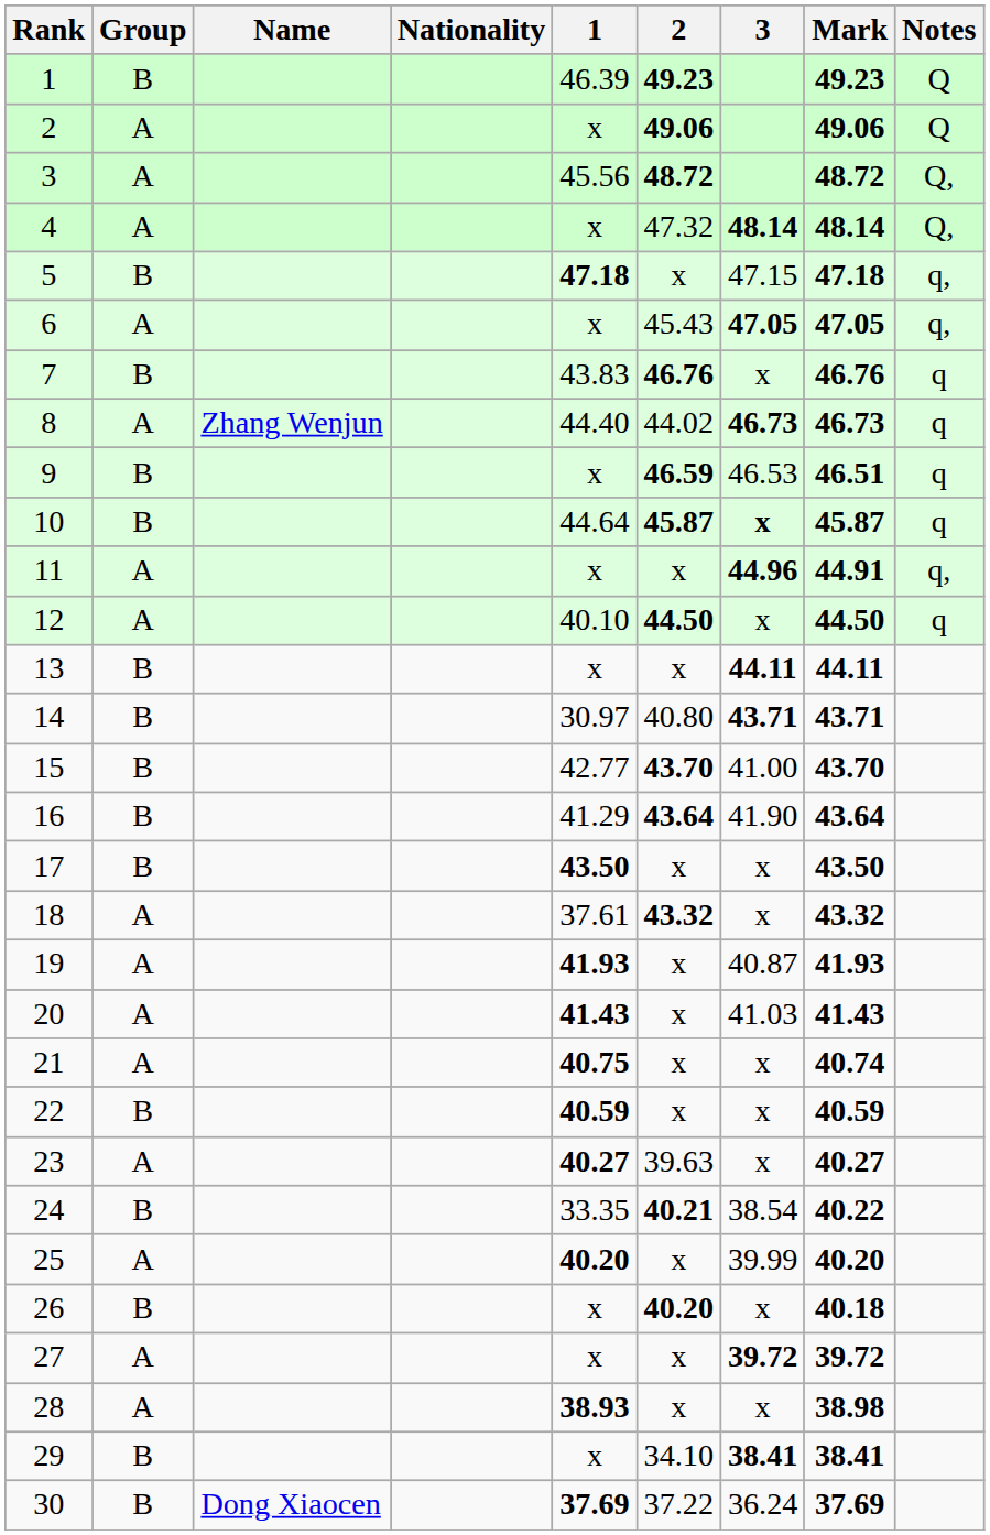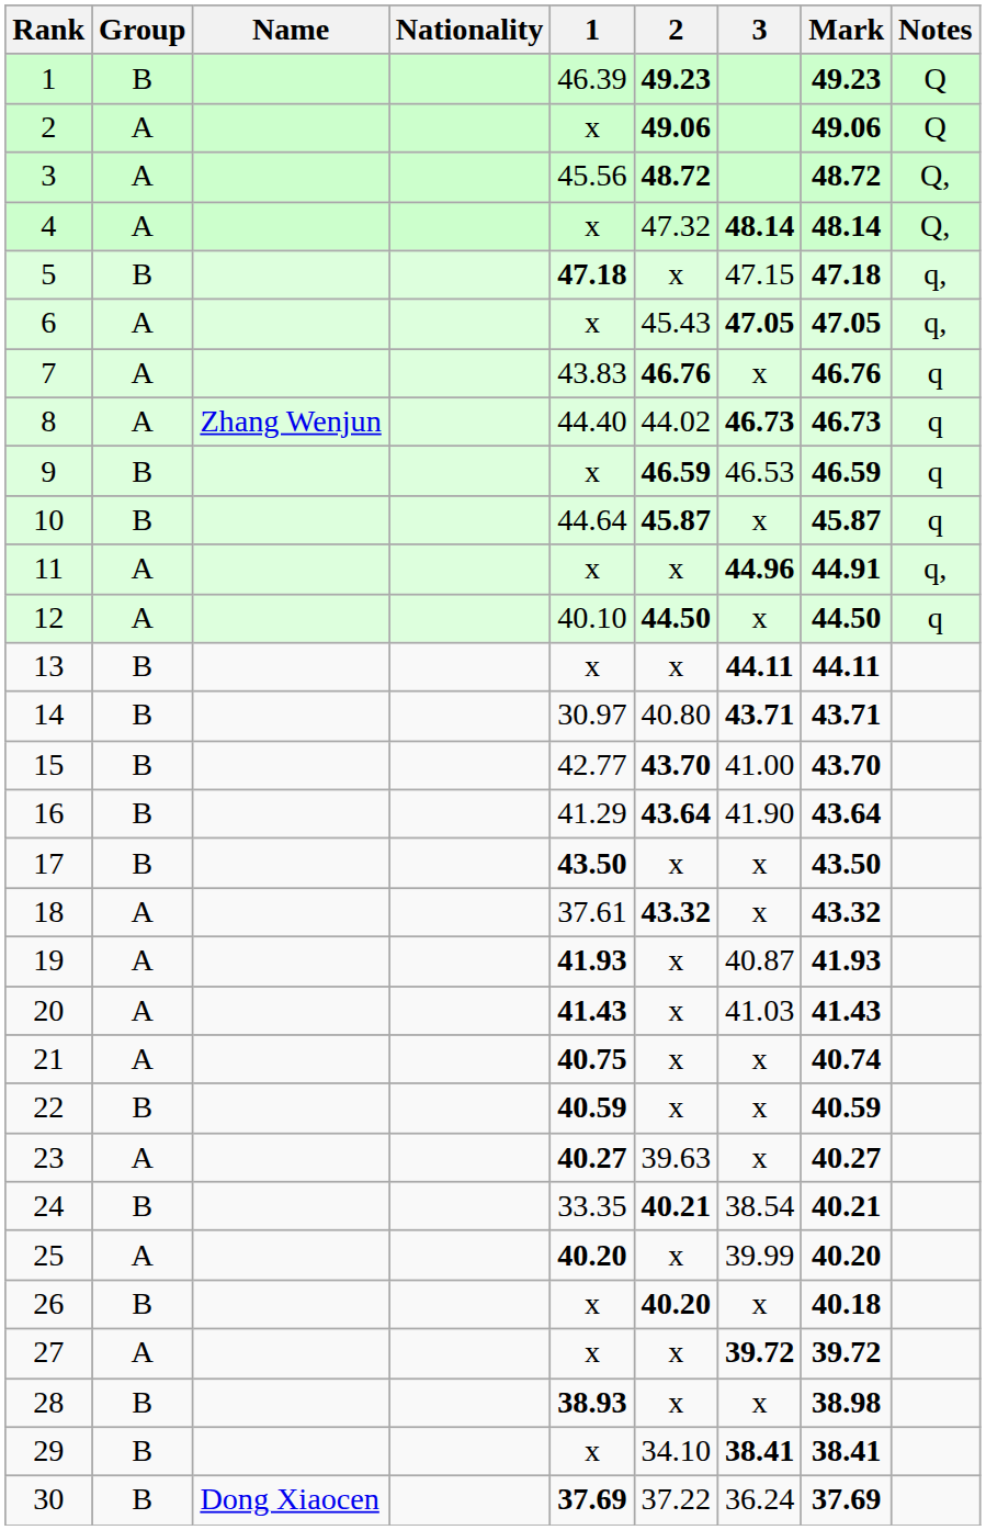 <table class="wikitable sortable" style="text-align:center">
 <tr>
 <th>Rank</th>
 <th>Group</th>
 <th>Name</th>
 <th>Nationality</th>
 <th>1</th>
 <th>2</th>
 <th>3</th>
 <th>Mark</th>
 <th>Notes</th>
 </tr>
 <tr bgcolor=ccffcc>
 <td>1</td>
 <td>B</td>
 <td align=left></td>
 <td align=left></td>
 <td>46.39</td>
 <td><strong>49.23</strong></td>
 <td></td>
 <td><strong>49.23</strong></td>
 <td>Q</td>
 </tr>
 <tr bgcolor=ccffcc>
 <td>2</td>
 <td>A</td>
 <td align=left></td>
 <td align=left></td>
 <td>x</td>
 <td><strong>49.06</strong></td>
 <td></td>
 <td><strong>49.06</strong></td>
 <td>Q</td>
 </tr>
 <tr bgcolor=ccffcc>
 <td>3</td>
 <td>A</td>
 <td align=left></td>
 <td align=left></td>
 <td>45.56</td>
 <td><strong>48.72</strong></td>
 <td></td>
 <td><strong>48.72</strong></td>
 <td>Q, </td>
 </tr>
 <tr bgcolor=ccffcc>
 <td>4</td>
 <td>A</td>
 <td align=left></td>
 <td align=left></td>
 <td>x</td>
 <td>47.32</td>
 <td><strong>48.14</strong></td>
 <td><strong>48.14</strong></td>
 <td>Q, </td>
 </tr>
 <tr bgcolor=ddffdd>
 <td>5</td>
 <td>B</td>
 <td align=left></td>
 <td align=left></td>
 <td><strong>47.18</strong></td>
 <td>x</td>
 <td>47.15</td>
 <td><strong>47.18</strong></td>
 <td>q, </td>
 </tr>
 <tr bgcolor=ddffdd>
 <td>6</td>
 <td>A</td>
 <td align=left></td>
 <td align=left></td>
 <td>x</td>
 <td>45.43</td>
 <td><strong>47.05</strong></td>
 <td><strong>47.05</strong></td>
 <td>q, </td>
 </tr>
 <tr bgcolor=ddffdd>
 <td>7</td>
-<td>B</td>
+<td>A</td>
 <td align=left></td>
 <td align=left></td>
 <td>43.83</td>
 <td><strong>46.76</strong></td>
 <td>x</td>
 <td><strong>46.76</strong></td>
 <td>q</td>
 </tr>
 <tr bgcolor=ddffdd>
 <td>8</td>
 <td>A</td>
 <td align=left><a href='#'>Zhang Wenjun</a></td>
 <td align=left></td>
 <td>44.40</td>
 <td>44.02</td>
 <td><strong>46.73</strong></td>
 <td><strong>46.73</strong></td>
 <td>q</td>
 </tr>
 <tr bgcolor=ddffdd>
 <td>9</td>
 <td>B</td>
 <td align=left></td>
 <td align=left></td>
 <td>x</td>
 <td><strong>46.59</strong></td>
 <td>46.53</td>
-<td><strong>46.51</strong></td>
+<td><strong>46.59</strong></td>
 <td>q</td>
 </tr>
 <tr bgcolor=ddffdd>
 <td>10</td>
 <td>B</td>
 <td align=left></td>
 <td align=left></td>
 <td>44.64</td>
 <td><strong>45.87</strong></td>
-<td><strong>x</strong></td>
+<td>x</td>
 <td><strong>45.87</strong></td>
 <td>q</td>
 </tr>
 <tr bgcolor=ddffdd>
 <td>11</td>
 <td>A</td>
 <td align=left></td>
 <td align=left></td>
 <td>x</td>
 <td>x</td>
 <td><strong>44.96</strong></td>
 <td><strong>44.91</strong></td>
 <td>q, </td>
 </tr>
 <tr bgcolor=ddffdd>
 <td>12</td>
 <td>A</td>
 <td align=left></td>
 <td align=left></td>
 <td>40.10</td>
 <td><strong>44.50</strong></td>
 <td>x</td>
 <td><strong>44.50</strong></td>
 <td>q</td>
 </tr>
 <tr>
 <td>13</td>
 <td>B</td>
 <td align=left></td>
 <td align=left></td>
 <td>x</td>
 <td>x</td>
 <td><strong>44.11</strong></td>
 <td><strong>44.11</strong></td>
 <td></td>
 </tr>
 <tr>
 <td>14</td>
 <td>B</td>
 <td align=left></td>
 <td align=left></td>
 <td>30.97</td>
 <td>40.80</td>
 <td><strong>43.71</strong></td>
 <td><strong>43.71</strong></td>
 <td></td>
 </tr>
 <tr>
 <td>15</td>
 <td>B</td>
 <td align=left></td>
 <td align=left></td>
 <td>42.77</td>
 <td><strong>43.70</strong></td>
 <td>41.00</td>
 <td><strong>43.70</strong></td>
 <td></td>
 </tr>
 <tr>
 <td>16</td>
 <td>B</td>
 <td align=left></td>
 <td align=left></td>
 <td>41.29</td>
 <td><strong>43.64</strong></td>
 <td>41.90</td>
 <td><strong>43.64</strong></td>
 <td></td>
 </tr>
 <tr>
 <td>17</td>
 <td>B</td>
 <td align=left></td>
 <td align=left></td>
 <td><strong>43.50</strong></td>
 <td>x</td>
 <td>x</td>
 <td><strong>43.50</strong></td>
 <td></td>
 </tr>
 <tr>
 <td>18</td>
 <td>A</td>
 <td align=left></td>
 <td align=left></td>
 <td>37.61</td>
 <td><strong>43.32</strong></td>
 <td>x</td>
 <td><strong>43.32</strong></td>
 <td></td>
 </tr>
 <tr>
 <td>19</td>
 <td>A</td>
 <td align=left></td>
 <td align=left></td>
 <td><strong>41.93</strong></td>
 <td>x</td>
 <td>40.87</td>
 <td><strong>41.93</strong></td>
 <td></td>
 </tr>
 <tr>
 <td>20</td>
 <td>A</td>
 <td align=left></td>
 <td align=left></td>
 <td><strong>41.43</strong></td>
 <td>x</td>
 <td>41.03</td>
 <td><strong>41.43</strong></td>
 <td></td>
 </tr>
 <tr>
 <td>21</td>
 <td>A</td>
 <td align=left></td>
 <td align=left></td>
 <td><strong>40.75</strong></td>
 <td>x</td>
 <td>x</td>
 <td><strong>40.74</strong></td>
 <td></td>
 </tr>
 <tr>
 <td>22</td>
 <td>B</td>
 <td align=left></td>
 <td align=left></td>
 <td><strong>40.59</strong></td>
 <td>x</td>
 <td>x</td>
 <td><strong>40.59</strong></td>
 <td></td>
 </tr>
 <tr>
 <td>23</td>
 <td>A</td>
 <td align=left></td>
 <td align=left></td>
 <td><strong>40.27</strong></td>
 <td>39.63</td>
 <td>x</td>
 <td><strong>40.27</strong></td>
 <td></td>
 </tr>
 <tr>
 <td>24</td>
 <td>B</td>
 <td align=left></td>
 <td align=left></td>
 <td>33.35</td>
 <td><strong>40.21</strong></td>
 <td>38.54</td>
-<td><strong>40.22</strong></td>
+<td><strong>40.21</strong></td>
 <td></td>
 </tr>
 <tr>
 <td>25</td>
 <td>A</td>
 <td align=left></td>
 <td align=left></td>
 <td><strong>40.20</strong></td>
 <td>x</td>
 <td>39.99</td>
 <td><strong>40.20</strong></td>
 <td></td>
 </tr>
 <tr>
 <td>26</td>
 <td>B</td>
 <td align=left></td>
 <td align=left></td>
 <td>x</td>
 <td><strong>40.20</strong></td>
 <td>x</td>
 <td><strong>40.18</strong></td>
 <td></td>
 </tr>
 <tr>
 <td>27</td>
 <td>A</td>
 <td align=left></td>
 <td align=left></td>
 <td>x</td>
 <td>x</td>
 <td><strong>39.72</strong></td>
 <td><strong>39.72</strong></td>
 <td></td>
 </tr>
 <tr>
 <td>28</td>
-<td>A</td>
+<td>B</td>
 <td align=left></td>
 <td align=left></td>
 <td><strong>38.93</strong></td>
 <td>x</td>
 <td>x</td>
 <td><strong>38.98</strong></td>
 <td></td>
 </tr>
 <tr>
 <td>29</td>
 <td>B</td>
 <td align=left></td>
 <td align=left></td>
 <td>x</td>
 <td>34.10</td>
 <td><strong>38.41</strong></td>
 <td><strong>38.41</strong></td>
 <td></td>
 </tr>
 <tr>
 <td>30</td>
 <td>B</td>
 <td align=left><a href='#'>Dong Xiaocen</a></td>
 <td align=left></td>
 <td><strong>37.69</strong></td>
 <td>37.22</td>
 <td>36.24</td>
 <td><strong>37.69</strong></td>
 <td></td>
 </tr>
 </table>
